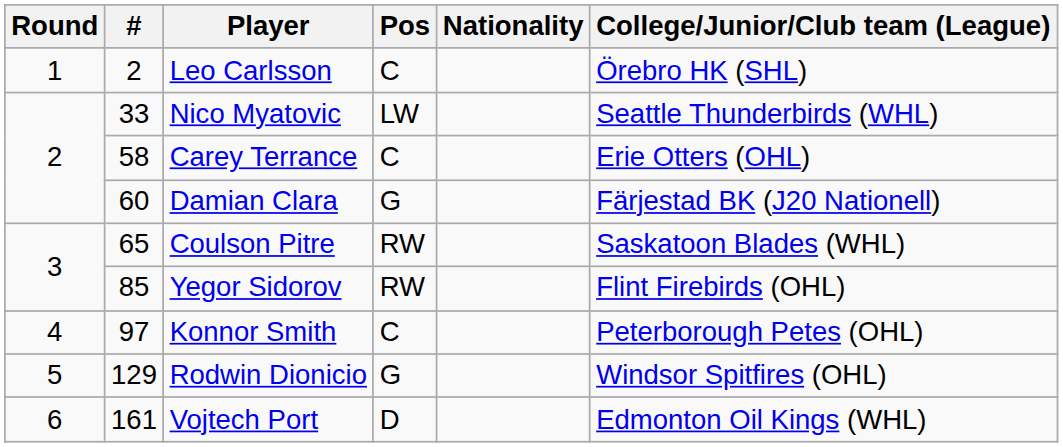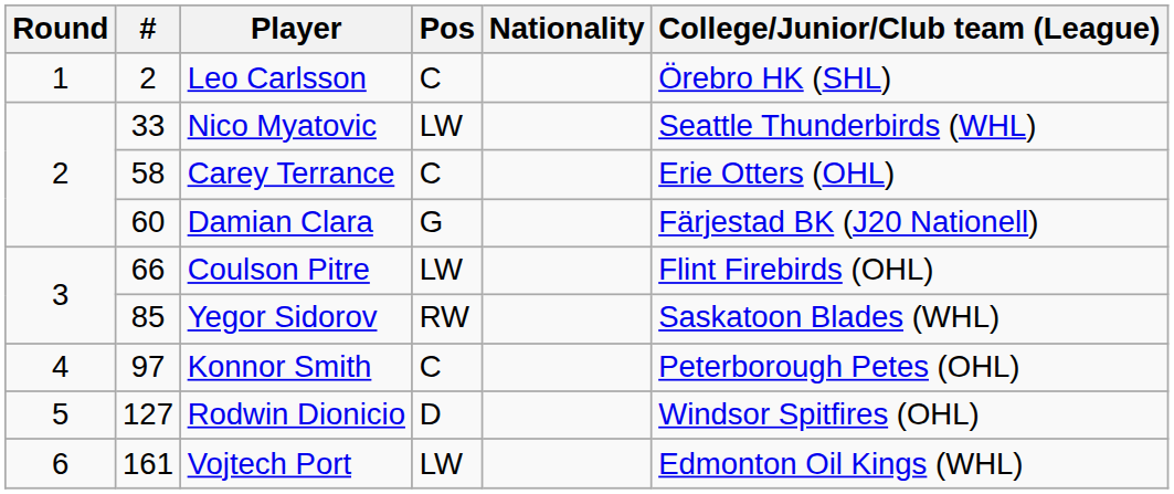 <table class="wikitable">
 <tr>
 <th>Round</th>
 <th>#</th>
 <th>Player</th>
 <th>Pos</th>
 <th>Nationality</th>
 <th>College/Junior/Club team (League)</th>
 </tr>
 <tr>
 <td style="text-align:center;">1</td>
 <td style="text-align:center;">2</td>
 <td><a href='#'>Leo Carlsson</a></td>
 <td>C</td>
 <td></td>
 <td><a href='#'>Örebro HK</a> (<a href='#'>SHL</a>)</td>
 </tr>
 <tr>
 <td rowspan=3 style="text-align:center;">2</td>
 <td style="text-align:center;">33</td>
 <td><a href='#'>Nico Myatovic</a></td>
 <td>LW</td>
 <td></td>
 <td><a href='#'>Seattle Thunderbirds</a> (<a href='#'>WHL</a>)</td>
 </tr>
 <tr>
 <td style="text-align:center;">58</td>
 <td><a href='#'>Carey Terrance</a></td>
 <td>C</td>
 <td></td>
 <td><a href='#'>Erie Otters</a> (<a href='#'>OHL</a>)</td>
 </tr>
 <tr>
 <td style="text-align:center;">60</td>
 <td><a href='#'>Damian Clara</a></td>
 <td>G</td>
 <td></td>
 <td><a href='#'>Färjestad BK</a> (<a href='#'>J20 Nationell</a>)</td>
 </tr>
 <tr>
 <td rowspan=2 style="text-align:center;">3</td>
-<td style="text-align:center;">65</td>
+<td style="text-align:center;">66</td>
 <td><a href='#'>Coulson Pitre</a></td>
-<td>RW</td>
+<td>LW</td>
 <td></td>
-<td><a href='#'>Saskatoon Blades</a> (WHL)</td>
+<td><a href='#'>Flint Firebirds</a> (OHL)</td>
 </tr>
 <tr>
 <td style="text-align:center;">85</td>
 <td><a href='#'>Yegor Sidorov</a></td>
 <td>RW</td>
 <td></td>
-<td><a href='#'>Flint Firebirds</a> (OHL)</td>
+<td><a href='#'>Saskatoon Blades</a> (WHL)</td>
 </tr>
 <tr>
 <td style="text-align:center;">4</td>
 <td style="text-align:center;">97</td>
 <td><a href='#'>Konnor Smith</a></td>
 <td>C</td>
 <td></td>
 <td><a href='#'>Peterborough Petes</a> (OHL)</td>
 </tr>
 <tr>
 <td style="text-align:center;">5</td>
-<td style="text-align:center;">129</td>
+<td style="text-align:center;">127</td>
 <td><a href='#'>Rodwin Dionicio</a></td>
-<td>G</td>
+<td>D</td>
 <td></td>
 <td><a href='#'>Windsor Spitfires</a> (OHL)</td>
 </tr>
 <tr>
 <td style="text-align:center;">6</td>
 <td style="text-align:center;">161</td>
 <td><a href='#'>Vojtech Port</a></td>
-<td>D</td>
+<td>LW</td>
 <td></td>
 <td><a href='#'>Edmonton Oil Kings</a> (WHL)</td>
 </tr>
 </table>
